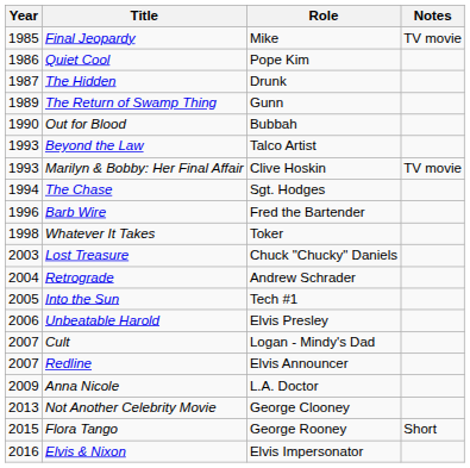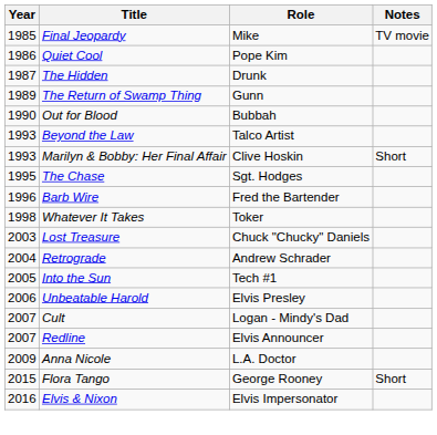 <table class="wikitable">
 <tr>
 <th>Year</th>
 <th>Title</th>
 <th>Role</th>
 <th>Notes</th>
 </tr>
 <tr>
 <td>1985</td>
 <td><em><a href='#'>Final Jeopardy</a></em></td>
 <td>Mike</td>
 <td>TV movie</td>
 </tr>
 <tr>
 <td>1986</td>
 <td><em><a href='#'>Quiet Cool</a></em></td>
 <td>Pope Kim</td>
 <td></td>
 </tr>
 <tr>
 <td>1987</td>
 <td><em><a href='#'>The Hidden</a></em></td>
 <td>Drunk</td>
 <td></td>
 </tr>
 <tr>
 <td>1989</td>
 <td><em><a href='#'>The Return of Swamp Thing</a></em></td>
 <td>Gunn</td>
 <td></td>
 </tr>
 <tr>
 <td>1990</td>
 <td><em>Out for Blood</em></td>
 <td>Bubbah</td>
 <td></td>
 </tr>
 <tr>
 <td>1993</td>
 <td><em><a href='#'>Beyond the Law</a></em></td>
 <td>Talco Artist</td>
 <td></td>
 </tr>
 <tr>
 <td>1993</td>
 <td><em>Marilyn & Bobby: Her Final Affair</em></td>
 <td>Clive Hoskin</td>
-<td>TV movie</td>
+<td>Short</td>
 </tr>
 <tr>
-<td>1994</td>
+<td>1995</td>
 <td><em><a href='#'>The Chase</a></em></td>
 <td>Sgt. Hodges</td>
 <td></td>
 </tr>
 <tr>
 <td>1996</td>
 <td><em><a href='#'>Barb Wire</a></em></td>
 <td>Fred the Bartender</td>
 <td></td>
 </tr>
 <tr>
 <td>1998</td>
 <td><em>Whatever It Takes</em></td>
 <td>Toker</td>
 <td></td>
 </tr>
 <tr>
 <td>2003</td>
 <td><em><a href='#'>Lost Treasure</a></em></td>
 <td>Chuck "Chucky" Daniels</td>
 <td></td>
 </tr>
 <tr>
 <td>2004</td>
 <td><em><a href='#'>Retrograde</a></em></td>
 <td>Andrew Schrader</td>
 <td></td>
 </tr>
 <tr>
 <td>2005</td>
 <td><em><a href='#'>Into the Sun</a></em></td>
 <td>Tech #1</td>
 <td></td>
 </tr>
 <tr>
 <td>2006</td>
 <td><em><a href='#'>Unbeatable Harold</a></em></td>
 <td>Elvis Presley</td>
 <td></td>
 </tr>
 <tr>
 <td>2007</td>
 <td><em>Cult</em></td>
 <td>Logan - Mindy's Dad</td>
 <td></td>
 </tr>
 <tr>
 <td>2007</td>
 <td><em><a href='#'>Redline</a></em></td>
 <td>Elvis Announcer</td>
 <td></td>
 </tr>
 <tr>
 <td>2009</td>
 <td><em>Anna Nicole</em></td>
 <td>L.A. Doctor</td>
 <td></td>
 </tr>
 <tr>
-<td>2013</td>
-<td><em>Not Another Celebrity Movie</em></td>
-<td>George Clooney</td>
-<td></td>
-</tr>
-<tr>
 <td>2015</td>
 <td><em>Flora Tango</em></td>
 <td>George Rooney</td>
 <td>Short</td>
 </tr>
 <tr>
 <td>2016</td>
 <td><em><a href='#'>Elvis & Nixon</a></em></td>
 <td>Elvis Impersonator</td>
 <td></td>
 </tr>
 </table>
